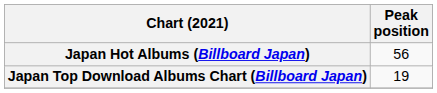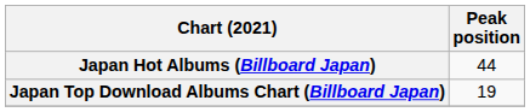 <table class="wikitable sortable plainrowheaders" style="text-align:center">
 <tr>
 <th scope="col">Chart (2021)</th>
 <th scope="col">Peak<br>position</th>
 </tr>
 <tr>
 <th scope="row">Japan Hot Albums (<em><a href='#'>Billboard Japan</a></em>)</th>
-<td>56</td>
+<td>44</td>
 </tr>
 <tr>
 <th scope="row">Japan Top Download Albums Chart (<em><a href='#'>Billboard Japan</a></em>)</th>
 <td>19</td>
 </tr>
 <tr>
 </tr>
 </table>
